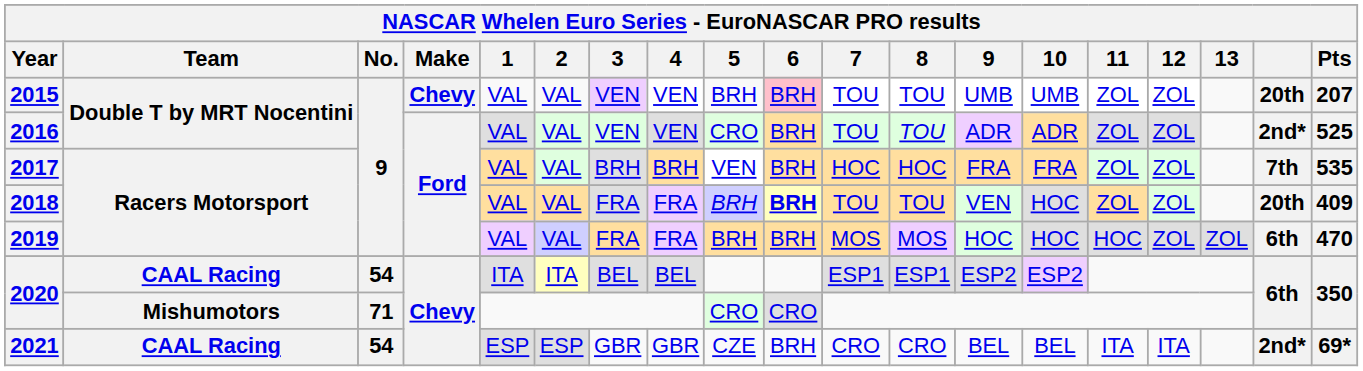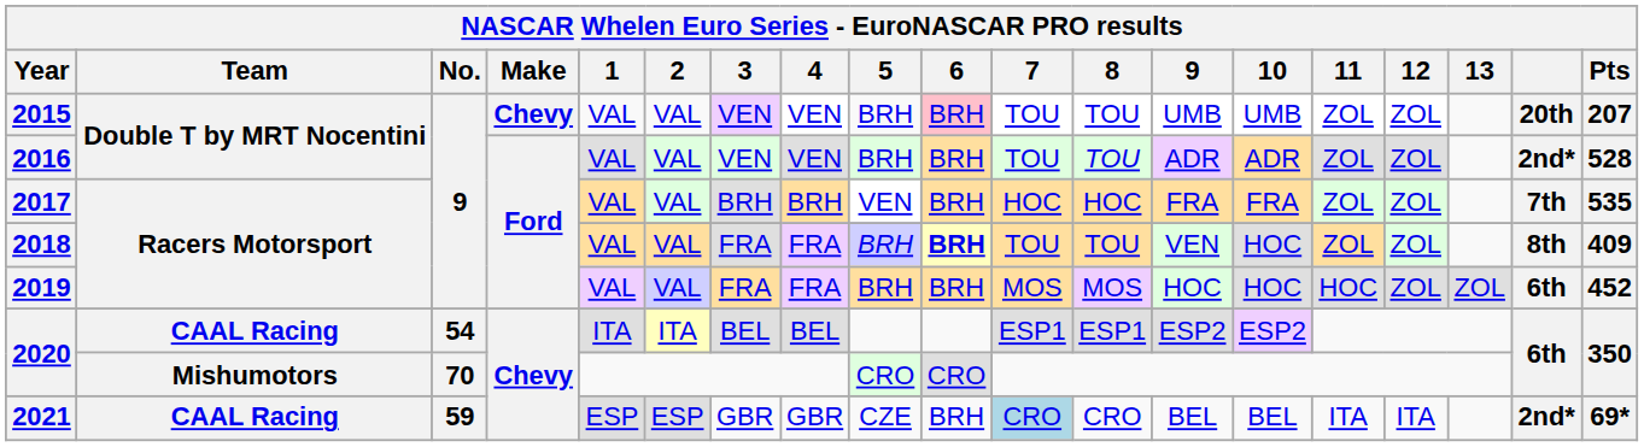 <table class="wikitable" style="text-align:center; font-size:75%">
 <tr>
 <th colspan=21><a href='#'>NASCAR</a> <a href='#'>Whelen Euro Series</a> - EuroNASCAR PRO results</th>
 </tr>
 <tr>
 <th>Year</th>
 <th>Team</th>
 <th>No.</th>
 <th>Make</th>
 <th>1</th>
 <th>2</th>
 <th>3</th>
 <th>4</th>
 <th>5</th>
 <th>6</th>
 <th>7</th>
 <th>8</th>
 <th>9</th>
 <th>10</th>
 <th>11</th>
 <th>12</th>
 <th>13</th>
 <th></th>
 <th>Pts</th>
 </tr>
 <tr>
 <th><a href='#'>2015</a></th>
 <th rowspan=2>Double T by MRT Nocentini</th>
 <th rowspan=5>9</th>
 <th><a href='#'>Chevy</a></th>
 <td><a href='#'>VAL</a><br></td>
 <td><a href='#'>VAL</a><br></td>
 <td style="background-color:#EFCFFF"><a href='#'>VEN</a><br></td>
 <td style="background-color:#FFFFFF"><a href='#'>VEN</a><br></td>
 <td><a href='#'>BRH</a><br></td>
 <td style="background: pink;"><a href='#'>BRH</a><br></td>
 <td style="background-color:#FFFFFF"><a href='#'>TOU</a><br></td>
 <td style="background-color:#FFFFFF"><a href='#'>TOU</a><br></td>
 <td style="background-color:#FFFFFF"><a href='#'>UMB</a><br></td>
 <td style="background-color:#FFFFFF"><a href='#'>UMB</a><br></td>
 <td style="background-color:#FFFFFF"><a href='#'>ZOL</a><br></td>
 <td style="background-color:#FFFFFF"><a href='#'>ZOL</a><br></td>
 <td></td>
 <th>20th</th>
 <th>207</th>
 </tr>
 <tr>
 <th><a href='#'>2016</a></th>
 <th rowspan=4><a href='#'>Ford</a></th>
 <td style="background-color:#DFDFDF"><a href='#'>VAL</a><br></td>
 <td style="background-color:#DFFFDF"><a href='#'>VAL</a><br></td>
 <td style="background-color:#DFFFDF"><a href='#'>VEN</a><br></td>
 <td style="background-color:#DFDFDF"><a href='#'>VEN</a><br></td>
-<td style="background-color:#DFFFDF"><a href='#'>CRO</a><br></td>
+<td style="background-color:#DFFFDF"><a href='#'>BRH</a><br></td>
 <td style="background-color:#FFDF9F"><a href='#'>BRH</a><br></td>
 <td style="background-color:#DFFFDF"><a href='#'>TOU</a><br></td>
 <td style="background-color:#DFFFDF"><em><a href='#'>TOU</a></em><br></td>
 <td style="background-color:#EFCFFF"><a href='#'>ADR</a><br></td>
 <td style="background-color:#FFDF9F"><a href='#'>ADR</a><br></td>
 <td style="background-color:#DFDFDF"><a href='#'>ZOL</a><br></td>
 <td style="background-color:#DFDFDF"><a href='#'>ZOL</a><br></td>
 <td></td>
 <th>2nd*</th>
-<th>525</th>
+<th>528</th>
 </tr>
 <tr>
 <th><a href='#'>2017</a></th>
 <th rowspan=3>Racers Motorsport</th>
 <td style="background-color:#FFDF9F"><a href='#'>VAL</a><br></td>
 <td style="background-color:#DFFFDF"><a href='#'>VAL</a><br></td>
 <td style="background-color:#DFDFDF"><a href='#'>BRH</a><br></td>
 <td style="background-color:#FFDF9F"><a href='#'>BRH</a><br></td>
 <td style="background-color:#FFFFFF"><a href='#'>VEN</a><br></td>
 <td style="background-color:#FFDF9F"><a href='#'>BRH</a><br></td>
 <td style="background-color:#FFDF9F"><a href='#'>HOC</a><br></td>
 <td style="background-color:#FFDF9F"><a href='#'>HOC</a><br></td>
 <td style="background-color:#FFDF9F"><a href='#'>FRA</a><br></td>
 <td style="background-color:#FFDF9F"><a href='#'>FRA</a><br></td>
 <td style="background-color:#DFFFDF"><a href='#'>ZOL</a><br></td>
 <td style="background-color:#DFFFDF"><a href='#'>ZOL</a><br></td>
 <td></td>
 <th>7th</th>
 <th>535</th>
 </tr>
 <tr>
 <th><a href='#'>2018</a></th>
 <td style="background-color:#FFDF9F"><a href='#'>VAL</a><br></td>
 <td style="background-color:#FFDF9F"><a href='#'>VAL</a><br></td>
 <td style="background-color:#DFDFDF"><a href='#'>FRA</a><br></td>
 <td style="background-color:#EFCFFF"><a href='#'>FRA</a><br></td>
 <td style="background-color:#CFCFFF"><em><a href='#'>BRH</a></em><br></td>
 <td style="background-color:#FFFFBF"><strong><a href='#'>BRH</a></strong><br></td>
 <td style="background-color:#FFDF9F"><a href='#'>TOU</a><br></td>
 <td style="background-color:#FFDF9F"><a href='#'>TOU</a><br></td>
 <td style="background-color:#DFFFDF"><a href='#'>VEN</a><br></td>
 <td style="background-color:#DFDFDF"><a href='#'>HOC</a><br></td>
 <td style="background-color:#FFDF9F"><a href='#'>ZOL</a><br></td>
 <td style="background-color:#DFFFDF"><a href='#'>ZOL</a><br></td>
 <td></td>
-<th>20th</th>
+<th>8th</th>
 <th>409</th>
 </tr>
 <tr>
 <th><a href='#'>2019</a></th>
 <td style="background-color:#EFCFFF"><a href='#'>VAL</a><br></td>
 <td style="background-color:#CFCFFF"><a href='#'>VAL</a><br></td>
 <td style="background-color:#FFDF9F"><a href='#'>FRA</a><br></td>
 <td style="background-color:#EFCFFF"><a href='#'>FRA</a><br></td>
 <td style="background-color:#FFDF9F"><a href='#'>BRH</a><br></td>
 <td style="background-color:#FFDF9F"><a href='#'>BRH</a><br></td>
 <td style="background-color:#FFDF9F"><a href='#'>MOS</a><br></td>
 <td style="background-color:#EFCFFF"><a href='#'>MOS</a><br></td>
 <td style="background-color:#DFFFDF"><a href='#'>HOC</a><br></td>
 <td style="background-color:#DFDFDF"><a href='#'>HOC</a><br></td>
 <td style="background-color:#DFDFDF"><a href='#'>HOC</a><br></td>
 <td style="background-color:#DFDFDF"><a href='#'>ZOL</a><br></td>
 <td style="background-color:#DFDFDF"><a href='#'>ZOL</a><br></td>
 <th>6th</th>
-<th>470</th>
+<th>452</th>
 </tr>
 <tr>
 <th rowspan=2><a href='#'>2020</a></th>
 <th><a href='#'>CAAL Racing</a></th>
 <th>54</th>
 <th rowspan=3><a href='#'>Chevy</a></th>
 <td style="background-color:#DFDFDF"><a href='#'>ITA</a><br></td>
 <td style="background-color:#FFFFBF"><a href='#'>ITA</a><br></td>
 <td style="background-color:#DFDFDF"><a href='#'>BEL</a><br></td>
 <td style="background-color:#DFDFDF"><a href='#'>BEL</a><br></td>
 <td></td>
 <td></td>
 <td style="background-color:#DFDFDF"><a href='#'>ESP1</a><br></td>
 <td style="background-color:#DFDFDF"><a href='#'>ESP1</a><br></td>
 <td style="background-color:#DFDFDF"><a href='#'>ESP2</a><br></td>
 <td style="background-color:#EFCFFF"><a href='#'>ESP2</a><br></td>
 <td colspan=3></td>
 <th rowspan=2>6th</th>
 <th rowspan=2>350</th>
 </tr>
 <tr>
 <th>Mishumotors</th>
-<th>71</th>
+<th>70</th>
 <td colspan=4></td>
 <td style="background-color:#DFFFDF"><a href='#'>CRO</a><br></td>
 <td style="background-color:#DFDFDF"><a href='#'>CRO</a><br></td>
 <td colspan=7></td>
 </tr>
 <tr>
 <th><a href='#'>2021</a></th>
 <th><a href='#'>CAAL Racing</a></th>
-<th>54</th>
+<th>59</th>
 <td style="background-color:#DFDFDF"><a href='#'>ESP</a><br></td>
 <td style="background-color:#DFDFDF"><a href='#'>ESP</a><br></td>
 <td><a href='#'>GBR</a><br></td>
 <td><a href='#'>GBR</a><br></td>
 <td><a href='#'>CZE</a><br></td>
 <td><a href='#'>BRH</a><br></td>
-<td><a href='#'>CRO</a><br></td>
+<td style="background: lightblue;"><a href='#'>CRO</a><br></td>
 <td><a href='#'>CRO</a><br></td>
 <td><a href='#'>BEL</a><br></td>
 <td><a href='#'>BEL</a><br></td>
 <td><a href='#'>ITA</a><br></td>
 <td><a href='#'>ITA</a><br></td>
 <td></td>
 <th>2nd*</th>
 <th>69*</th>
 </tr>
 </table>
